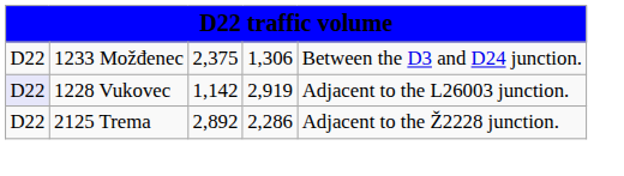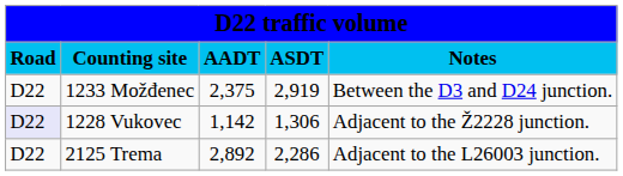 <table class="wikitable">
 <tr>
 <td colspan=5 bgcolor=blue align=center style=margin-top:15><span><big><strong>D22 traffic volume</strong></big></span></td>
 </tr>
 <tr>
+<td align=center bgcolor=00c0f0><strong>Road</strong></td>
+<td align=center bgcolor=00c0f0><strong>Counting site</strong></td>
+<td align=center bgcolor=00c0f0><strong>AADT</strong></td>
+<td align=center bgcolor=00c0f0><strong>ASDT</strong></td>
+<td align=center bgcolor=00c0f0><strong>Notes</strong></td>
+</tr>
+<tr>
 <td> D22</td>
 <td>1233 Možđenec</td>
 <td align=center>2,375</td>
-<td align=center>1,306</td>
+<td align=center>2,919</td>
 <td>Between the <a href='#'>D3</a> and <a href='#'>D24</a> junction.</td>
 </tr>
 <tr>
 <td style="background: lavender;"> D22</td>
 <td>1228 Vukovec</td>
 <td align=center>1,142</td>
-<td align=center>2,919</td>
-<td>Adjacent to the L26003 junction.</td>
+<td align=center>1,306</td>
+<td>Adjacent to the Ž2228 junction.</td>
 </tr>
 <tr>
 <td> D22</td>
 <td>2125 Trema</td>
 <td align=center>2,892</td>
 <td align=center>2,286</td>
-<td>Adjacent to the Ž2228 junction.</td>
+<td>Adjacent to the L26003 junction.</td>
 </tr>
 </table>
